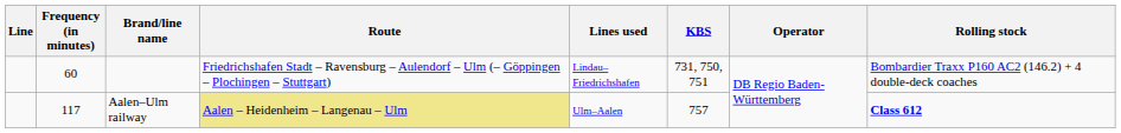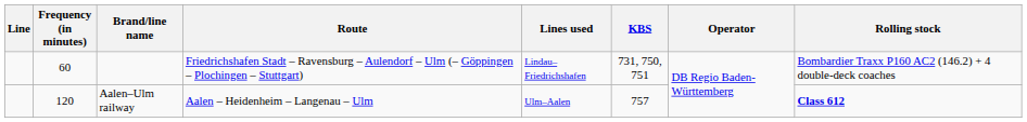 <table class="wikitable sortable" style="font-size:90%">
 <tr class="hintergrundfarbe5">
 <th>Line</th>
 <th>Frequency<br>(in minutes)</th>
 <th>Brand/line name</th>
 <th class="unsortable">Route</th>
 <th class="unsortable">Lines used</th>
 <th><a href='#'>KBS</a></th>
 <th>Operator</th>
 <th>Rolling stock</th>
 </tr>
 <tr id="RE 5 (BW)">
 <td align="center"></td>
 <td align="center">60</td>
 <td></td>
 <td><a href='#'>Friedrichshafen Stadt</a> – Ravensburg – <a href='#'>Aulendorf</a> – <a href='#'>Ulm</a> (– <a href='#'>Göppingen</a> – <a href='#'>Plochingen</a> – <a href='#'>Stuttgart</a>)</td>
 <td><a href='#'><small>Lindau–Friedrichshafen</small></a></td>
 <td align="center">731, 750, 751</td>
 <td rowspan="2"><a href='#'>DB Regio Baden-Württemberg</a></td>
 <td><a href='#'>Bombardier Traxx P160 AC2</a> (146.2) + 4 double-deck coaches</td>
 </tr>
 <tr id="RE 50 (BW)">
 <td align="center"></td>
-<td align="center">117</td>
+<td align="center">120</td>
 <td>Aalen–Ulm railway</td>
-<td style="background: khaki;"><a href='#'>Aalen</a> – Heidenheim – Langenau – <a href='#'>Ulm</a></td>
+<td><a href='#'>Aalen</a> – Heidenheim – Langenau – <a href='#'>Ulm</a></td>
 <td><a href='#'><small>Ulm–Aalen</small></a></td>
 <td align="center">757</td>
 <td><strong><a href='#'>Class 612</a></strong></td>
 </tr>
 </table>
